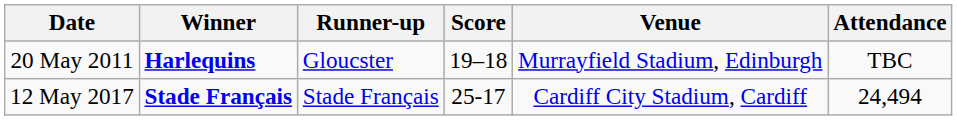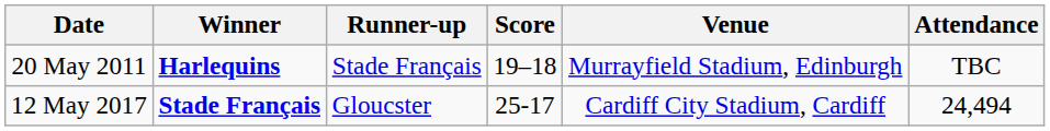 <table class="wikitable">
 <tr>
 <th>Date</th>
 <th>Winner</th>
 <th>Runner-up</th>
 <th>Score</th>
 <th>Venue</th>
 <th>Attendance</th>
 </tr>
 <tr>
 <td align=center>20 May 2011</td>
 <td><strong><a href='#'>Harlequins</a></strong></td>
-<td><a href='#'>Gloucster</a></td>
+<td><a href='#'>Stade Français</a></td>
 <td align=center>19–18</td>
 <td align=center><a href='#'>Murrayfield Stadium</a>, <a href='#'>Edinburgh</a></td>
 <td align=center>TBC</td>
 </tr>
 <tr>
 <td align=center>12 May 2017</td>
 <td><strong><a href='#'>Stade Français</a></strong></td>
-<td><a href='#'>Stade Français</a></td>
+<td><a href='#'>Gloucster</a></td>
 <td align=center>25-17</td>
 <td align=center><a href='#'>Cardiff City Stadium</a>, <a href='#'>Cardiff</a></td>
 <td align=center>24,494</td>
 </tr>
 </table>
